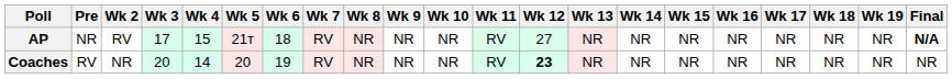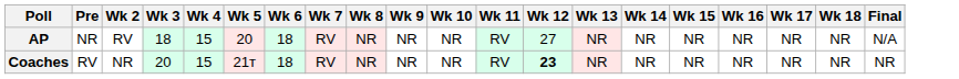 <table class="wikitable" style="white-space:nowrap;text-align:center;">
 <tr>
 <th>Poll</th>
 <th>Pre</th>
 <th>Wk 2</th>
 <th>Wk 3</th>
 <th>Wk 4</th>
 <th>Wk 5</th>
 <th>Wk 6</th>
 <th>Wk 7</th>
 <th>Wk 8</th>
 <th>Wk 9</th>
 <th>Wk 10</th>
 <th>Wk 11</th>
 <th>Wk 12</th>
 <th>Wk 13</th>
 <th>Wk 14</th>
 <th>Wk 15</th>
 <th>Wk 16</th>
 <th>Wk 17</th>
 <th>Wk 18</th>
-<th>Wk 19</th>
 <th>Final</th>
 </tr>
 <tr>
 <th>AP</th>
 <td style="background:#FFF;">NR</td>
 <td style="background:#FFF;">RV</td>
-<td style="background:#D8FFEB;">17</td>
+<td style="background:#D8FFEB;">18</td>
 <td style="background:#D8FFEB;">15</td>
-<td style="background:#FFE6E6;">21т</td>
+<td style="background:#FFE6E6;">20</td>
 <td style="background:#D8FFEB;">18</td>
 <td style="background:#FFE6E6;">RV</td>
 <td style="background:#FFE6E6;">NR</td>
 <td style="background:#FFF;">NR</td>
 <td style="background:#FFF;">NR</td>
 <td style="background:#D8FFEB;">RV</td>
 <td style="background:#D8FFEB;">27</td>
 <td style="background:#FFE6E6;">NR</td>
 <td style="background:#FFF;">NR</td>
 <td style="background:#FFF;">NR</td>
 <td style="background:#FFF;">NR</td>
 <td style="background:#FFF;">NR</td>
 <td style="background:#FFF;">NR</td>
-<td style="background:#FFF;">NR</td>
-<td style="background:#FFF;"><strong>N/A</strong></td>
+<td style="background:#FFF;">N/A</td>
 </tr>
 <tr>
 <th>Coaches</th>
 <td style="background:#FFF;">RV</td>
 <td style="background:#FFF;">NR</td>
 <td style="background:#D8FFEB;">20</td>
-<td style="background:#D8FFEB;">14</td>
-<td style="background:#FFE6E6;">20</td>
-<td style="background:#D8FFEB;">19</td>
+<td style="background:#D8FFEB;">15</td>
+<td style="background:#FFE6E6;">21т</td>
+<td style="background:#D8FFEB;">18</td>
 <td style="background:#FFE6E6;">RV</td>
 <td style="background:#FFE6E6;">NR</td>
 <td style="background:#FFF;">NR</td>
 <td style="background:#FFF;">NR</td>
 <td style="background:#D8FFEB;">RV</td>
 <td style="background:#D8FFEB;"><strong>23</strong></td>
 <td style="background:#FFE6E6;">NR</td>
 <td style="background:#FFF;">NR</td>
 <td style="background:#FFF;">NR</td>
 <td style="background:#FFF;">NR</td>
 <td style="background:#FFF;">NR</td>
 <td style="background:#FFF;">NR</td>
 <td style="background:#FFF;">NR</td>
-<td style="background:#FFF;">NR</td>
 </tr>
 </table>
